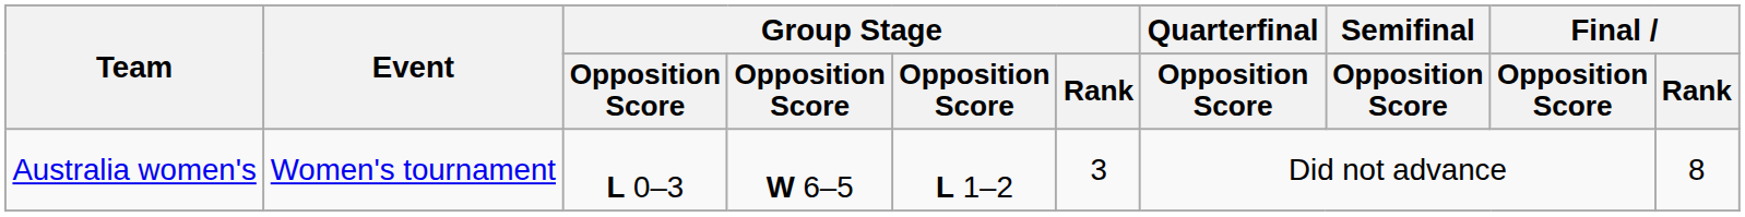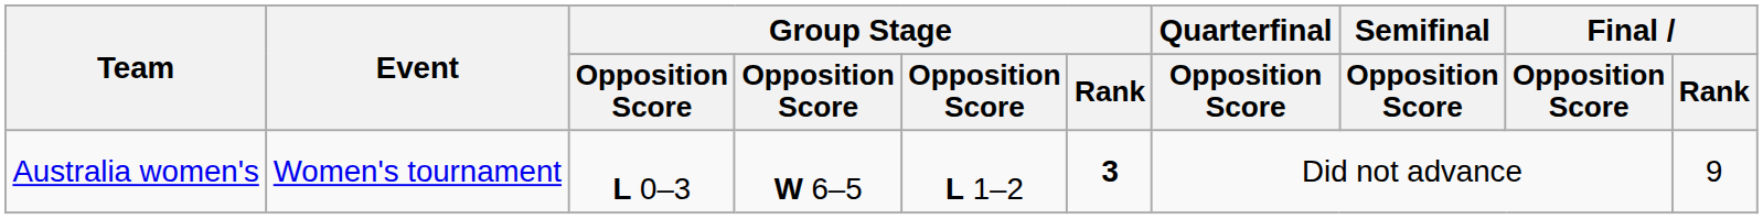 <table class=wikitable style=font-size:90%>
 <tr>
 <th rowspan=2>Team</th>
 <th rowspan=2>Event</th>
 <th colspan=4>Group Stage</th>
 <th>Quarterfinal</th>
 <th>Semifinal</th>
 <th colspan=2>Final / </th>
 </tr>
 <tr style=font-size:95%>
 <th>Opposition<br>Score</th>
 <th>Opposition<br>Score</th>
 <th>Opposition<br>Score</th>
 <th>Rank</th>
 <th>Opposition<br>Score</th>
 <th>Opposition<br>Score</th>
 <th>Opposition<br>Score</th>
 <th>Rank</th>
 </tr>
 <tr align=center>
 <td align=left><a href='#'>Australia women's</a></td>
 <td align=left><a href='#'>Women's tournament</a></td>
 <td><br><strong>L</strong> 0–3</td>
 <td><br><strong>W</strong> 6–5</td>
 <td><br><strong>L</strong> 1–2</td>
-<td>3</td>
+<td><strong>3</strong></td>
 <td colspan=3>Did not advance</td>
-<td>8</td>
+<td>9</td>
 </tr>
 </table>
